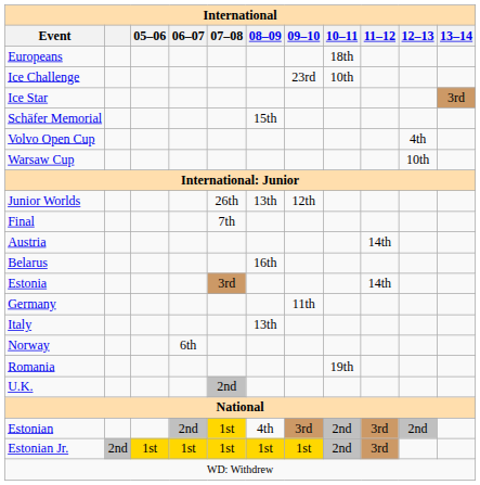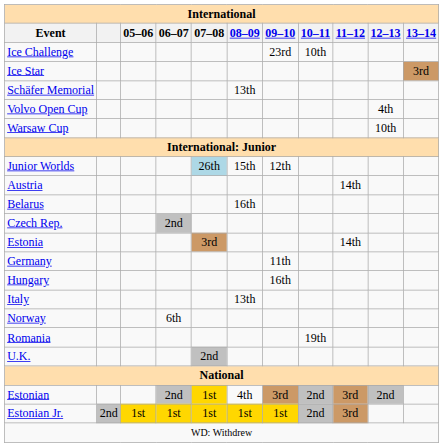 <table class="wikitable" style="text-align:center">
 <tr>
 <th style="background-color: #ffdead; " colspan=11 align=center>International</th>
 </tr>
 <tr>
 <th>Event</th>
 <th></th>
 <th>05–06</th>
 <th>06–07</th>
 <th>07–08</th>
 <th><a href='#'>08–09</a></th>
 <th><a href='#'>09–10</a></th>
 <th><a href='#'>10–11</a></th>
 <th><a href='#'>11–12</a></th>
 <th><a href='#'>12–13</a></th>
 <th><a href='#'>13–14</a></th>
-</tr>
-<tr>
-<td align=left><a href='#'>Europeans</a></td>
-<td></td>
-<td></td>
-<td></td>
-<td></td>
-<td></td>
-<td></td>
-<td>18th</td>
-<td></td>
-<td></td>
-<td></td>
 </tr>
 <tr>
 <td align=left><a href='#'>Ice Challenge</a></td>
 <td></td>
 <td></td>
 <td></td>
 <td></td>
 <td></td>
 <td>23rd</td>
 <td>10th</td>
 <td></td>
 <td></td>
 <td></td>
 </tr>
 <tr>
 <td align=left><a href='#'>Ice Star</a></td>
 <td></td>
 <td></td>
 <td></td>
 <td></td>
 <td></td>
 <td></td>
 <td></td>
 <td></td>
 <td></td>
 <td bgcolor=cc9966>3rd</td>
 </tr>
 <tr>
 <td align=left><a href='#'>Schäfer Memorial</a></td>
 <td></td>
 <td></td>
 <td></td>
 <td></td>
-<td>15th</td>
+<td>13th</td>
 <td></td>
 <td></td>
 <td></td>
 <td></td>
 <td></td>
 </tr>
 <tr>
 <td align=left><a href='#'>Volvo Open Cup</a></td>
 <td></td>
 <td></td>
 <td></td>
 <td></td>
 <td></td>
 <td></td>
 <td></td>
 <td></td>
 <td>4th</td>
 <td></td>
 </tr>
 <tr>
 <td align=left><a href='#'>Warsaw Cup</a></td>
 <td></td>
 <td></td>
 <td></td>
 <td></td>
 <td></td>
 <td></td>
 <td></td>
 <td></td>
 <td>10th</td>
 <td></td>
 </tr>
 <tr>
 <th style="background-color: #ffdead; " colspan=11 align=center>International: Junior</th>
 </tr>
 <tr>
 <td align=left><a href='#'>Junior Worlds</a></td>
 <td></td>
 <td></td>
 <td></td>
-<td>26th</td>
-<td>13th</td>
+<td style="background: lightblue;">26th</td>
+<td>15th</td>
 <td>12th</td>
-<td></td>
-<td></td>
-<td></td>
-<td></td>
-</tr>
-<tr>
-<td align=left> <a href='#'>Final</a></td>
-<td></td>
-<td></td>
-<td></td>
-<td>7th</td>
-<td></td>
-<td></td>
 <td></td>
 <td></td>
 <td></td>
 <td></td>
 </tr>
 <tr>
 <td align=left> <a href='#'>Austria</a></td>
 <td></td>
 <td></td>
 <td></td>
 <td></td>
 <td></td>
 <td></td>
 <td></td>
 <td>14th</td>
 <td></td>
 <td></td>
 </tr>
 <tr>
 <td align=left> <a href='#'>Belarus</a></td>
 <td></td>
 <td></td>
 <td></td>
 <td></td>
 <td>16th</td>
 <td></td>
 <td></td>
 <td></td>
 <td></td>
 <td></td>
 </tr>
 <tr>
+<td align=left> <a href='#'>Czech Rep.</a></td>
+<td></td>
+<td></td>
+<td bgcolor=silver>2nd</td>
+<td></td>
+<td></td>
+<td></td>
+<td></td>
+<td></td>
+<td></td>
+<td></td>
+</tr>
+<tr>
 <td align=left> <a href='#'>Estonia</a></td>
 <td></td>
 <td></td>
 <td></td>
 <td bgcolor=cc9966>3rd</td>
 <td></td>
 <td></td>
 <td></td>
 <td>14th</td>
 <td></td>
 <td></td>
 </tr>
 <tr>
 <td align=left> <a href='#'>Germany</a></td>
 <td></td>
 <td></td>
 <td></td>
 <td></td>
 <td></td>
 <td>11th</td>
+<td></td>
+<td></td>
+<td></td>
+<td></td>
+</tr>
+<tr>
+<td align=left> <a href='#'>Hungary</a></td>
+<td></td>
+<td></td>
+<td></td>
+<td></td>
+<td></td>
+<td>16th</td>
 <td></td>
 <td></td>
 <td></td>
 <td></td>
 </tr>
 <tr>
 <td align=left> <a href='#'>Italy</a></td>
 <td></td>
 <td></td>
 <td></td>
 <td></td>
 <td>13th</td>
 <td></td>
 <td></td>
 <td></td>
 <td></td>
 <td></td>
 </tr>
 <tr>
 <td align=left> <a href='#'>Norway</a></td>
 <td></td>
 <td></td>
 <td>6th</td>
 <td></td>
 <td></td>
 <td></td>
 <td></td>
 <td></td>
 <td></td>
 <td></td>
 </tr>
 <tr>
 <td align=left> <a href='#'>Romania</a></td>
 <td></td>
 <td></td>
 <td></td>
 <td></td>
 <td></td>
 <td></td>
 <td>19th</td>
 <td></td>
 <td></td>
 <td></td>
 </tr>
 <tr>
 <td align=left> <a href='#'>U.K.</a></td>
 <td></td>
 <td></td>
 <td></td>
 <td bgcolor=silver>2nd</td>
 <td></td>
 <td></td>
 <td></td>
 <td></td>
 <td></td>
 <td></td>
 </tr>
 <tr>
 <th style="background-color: #ffdead; " colspan=11 align=center>National</th>
 </tr>
 <tr>
 <td align=left><a href='#'>Estonian</a></td>
 <td></td>
 <td></td>
 <td bgcolor=silver>2nd</td>
 <td bgcolor=gold>1st</td>
 <td>4th</td>
 <td bgcolor=cc9966>3rd</td>
 <td bgcolor=silver>2nd</td>
 <td bgcolor=cc9966>3rd</td>
 <td bgcolor=silver>2nd</td>
 <td></td>
 </tr>
 <tr>
 <td align=left><a href='#'>Estonian Jr.</a></td>
 <td bgcolor=silver>2nd</td>
 <td bgcolor=gold>1st</td>
 <td bgcolor=gold>1st</td>
 <td bgcolor=gold>1st</td>
 <td bgcolor=gold>1st</td>
 <td bgcolor=gold>1st</td>
 <td bgcolor=silver>2nd</td>
 <td bgcolor=cc9966>3rd</td>
 <td></td>
 <td></td>
 </tr>
 <tr>
 <td colspan=11 align=center><small> WD: Withdrew </small></td>
 </tr>
 </table>
